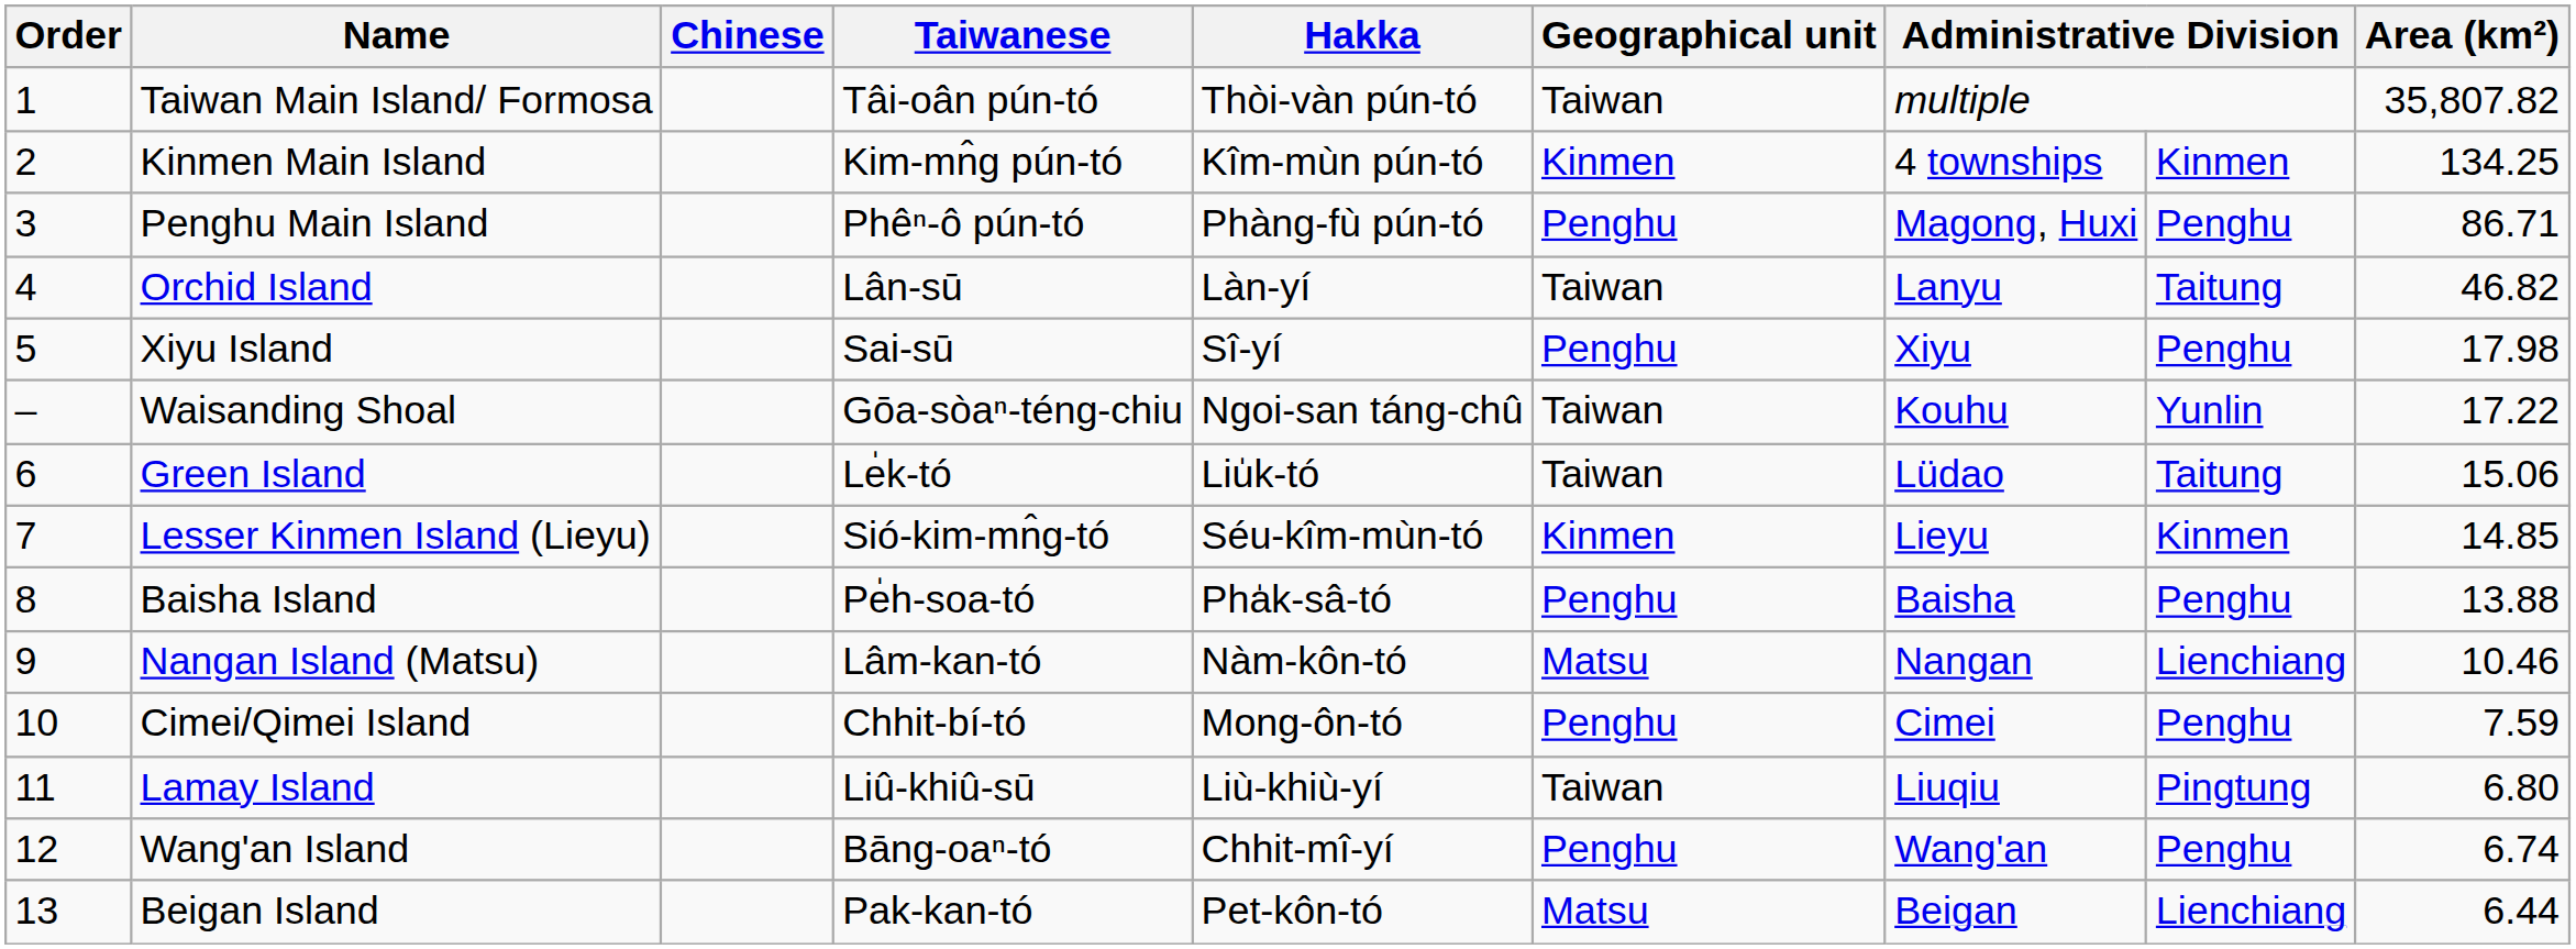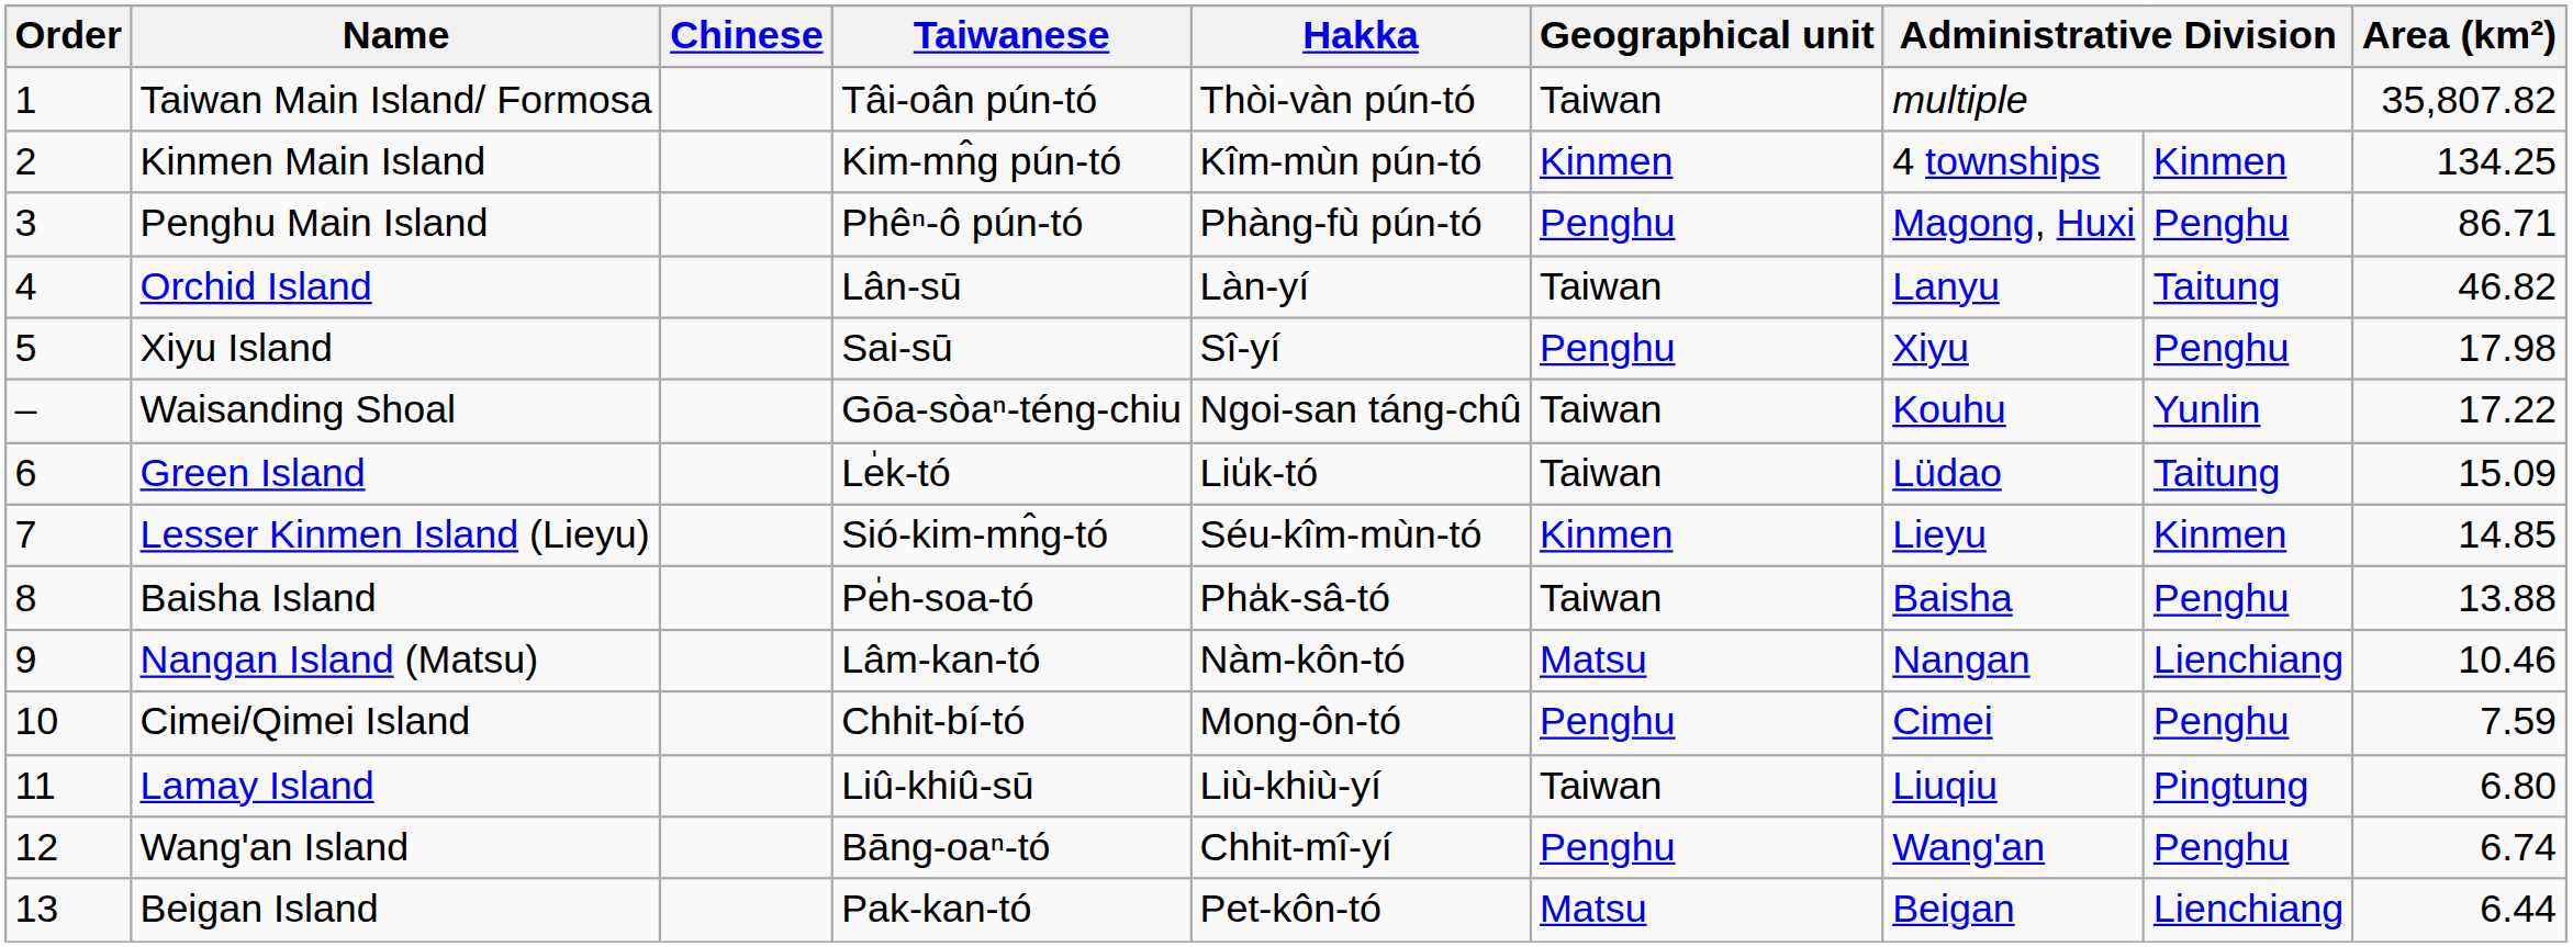 <table class="wikitable sortable">
 <tr>
 <th>Order</th>
 <th>Name</th>
 <th><a href='#'>Chinese</a></th>
 <th><a href='#'>Taiwanese</a></th>
 <th><a href='#'>Hakka</a></th>
 <th>Geographical unit</th>
 <th colspan=2>Administrative Division</th>
 <th>Area (km²)</th>
 </tr>
 <tr>
 <td>1</td>
 <td>Taiwan Main Island/ Formosa</td>
 <td align=center></td>
 <td>Tâi-oân pún-tó</td>
 <td>Thòi-vàn pún-tó</td>
 <td>Taiwan</td>
 <td colspan=2><em>multiple</em></td>
 <td align=right>35,807.82</td>
 </tr>
 <tr>
 <td>2</td>
 <td>Kinmen Main Island</td>
 <td align=center></td>
 <td>Kim-mn̂g pún-tó</td>
 <td>Kîm-mùn pún-tó</td>
 <td><a href='#'>Kinmen</a></td>
 <td>4 <a href='#'>townships</a></td>
 <td><a href='#'>Kinmen</a></td>
 <td align=right>134.25</td>
 </tr>
 <tr>
 <td>3</td>
 <td>Penghu Main Island</td>
 <td align=center></td>
 <td>Phêⁿ-ô pún-tó</td>
 <td>Phàng-fù pún-tó</td>
 <td><a href='#'>Penghu</a></td>
 <td><a href='#'>Magong</a>, <a href='#'>Huxi</a></td>
 <td><a href='#'>Penghu</a></td>
 <td align=right>86.71</td>
 </tr>
 <tr>
 <td>4</td>
 <td><a href='#'>Orchid Island</a></td>
 <td align=center></td>
 <td>Lân-sū</td>
 <td>Làn-yí</td>
 <td>Taiwan</td>
 <td><a href='#'>Lanyu</a></td>
 <td><a href='#'>Taitung</a></td>
 <td align=right>46.82</td>
 </tr>
 <tr>
 <td>5</td>
 <td>Xiyu Island</td>
 <td align=center></td>
 <td>Sai-sū</td>
 <td>Sî-yí</td>
 <td><a href='#'>Penghu</a></td>
 <td><a href='#'>Xiyu</a></td>
 <td><a href='#'>Penghu</a></td>
 <td align=right>17.98</td>
 </tr>
 <tr>
 <td>–</td>
 <td>Waisanding Shoal</td>
 <td align=center></td>
 <td>Gōa-sòaⁿ-téng-chiu</td>
 <td>Ngoi-san táng-chû</td>
 <td>Taiwan</td>
 <td><a href='#'>Kouhu</a></td>
 <td><a href='#'>Yunlin</a></td>
 <td align=right>17.22</td>
 </tr>
 <tr>
 <td>6</td>
 <td><a href='#'>Green Island</a></td>
 <td align=center></td>
 <td>Le̍k-tó</td>
 <td>Liu̍k-tó</td>
 <td>Taiwan</td>
 <td><a href='#'>Lüdao</a></td>
 <td><a href='#'>Taitung</a></td>
-<td align=right>15.06</td>
+<td align=right>15.09</td>
 </tr>
 <tr>
 <td>7</td>
 <td><a href='#'>Lesser Kinmen Island</a> (Lieyu)</td>
 <td align=center></td>
 <td>Sió-kim-mn̂g-tó</td>
 <td>Séu-kîm-mùn-tó</td>
 <td><a href='#'>Kinmen</a></td>
 <td><a href='#'>Lieyu</a></td>
 <td><a href='#'>Kinmen</a></td>
 <td align=right>14.85</td>
 </tr>
 <tr>
 <td>8</td>
 <td>Baisha Island</td>
 <td align=center></td>
 <td>Pe̍h-soa-tó</td>
 <td>Pha̍k-sâ-tó</td>
-<td><a href='#'>Penghu</a></td>
+<td>Taiwan</td>
 <td><a href='#'>Baisha</a></td>
 <td><a href='#'>Penghu</a></td>
 <td align=right>13.88</td>
 </tr>
 <tr>
 <td>9</td>
 <td><a href='#'>Nangan Island</a> (Matsu)</td>
 <td align=center></td>
 <td>Lâm-kan-tó</td>
 <td>Nàm-kôn-tó</td>
 <td><a href='#'>Matsu</a></td>
 <td><a href='#'>Nangan</a></td>
 <td><a href='#'>Lienchiang</a></td>
 <td align=right>10.46</td>
 </tr>
 <tr>
 <td>10</td>
 <td>Cimei/Qimei Island</td>
 <td align=center></td>
 <td>Chhit-bí-tó</td>
 <td>Mong-ôn-tó</td>
 <td><a href='#'>Penghu</a></td>
 <td><a href='#'>Cimei</a></td>
 <td><a href='#'>Penghu</a></td>
 <td align=right>7.59</td>
 </tr>
 <tr>
 <td>11</td>
 <td><a href='#'>Lamay Island</a></td>
 <td align=center></td>
 <td>Liû-khiû-sū</td>
 <td>Liù-khiù-yí</td>
 <td>Taiwan</td>
 <td><a href='#'>Liuqiu</a></td>
 <td><a href='#'>Pingtung</a></td>
 <td align=right>6.80</td>
 </tr>
 <tr>
 <td>12</td>
 <td>Wang'an Island</td>
 <td align=center></td>
 <td>Bāng-oaⁿ-tó</td>
 <td>Chhit-mî-yí</td>
 <td><a href='#'>Penghu</a></td>
 <td><a href='#'>Wang'an</a></td>
 <td><a href='#'>Penghu</a></td>
 <td align=right>6.74</td>
 </tr>
 <tr>
 <td>13</td>
 <td>Beigan Island</td>
 <td align=center></td>
 <td>Pak-kan-tó</td>
 <td>Pet-kôn-tó</td>
 <td><a href='#'>Matsu</a></td>
 <td><a href='#'>Beigan</a></td>
 <td><a href='#'>Lienchiang</a></td>
 <td align=right>6.44</td>
 </tr>
 </table>
